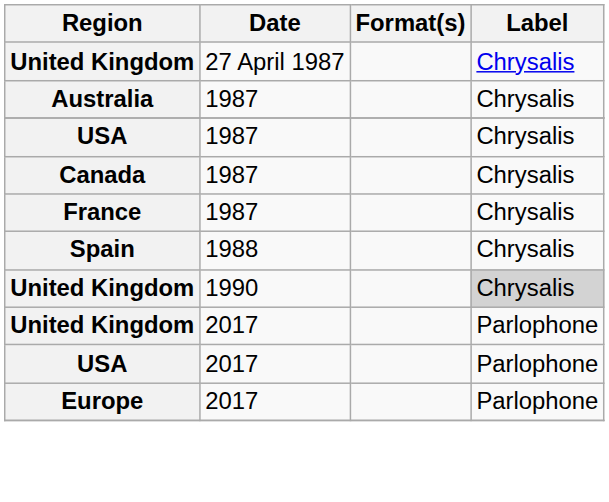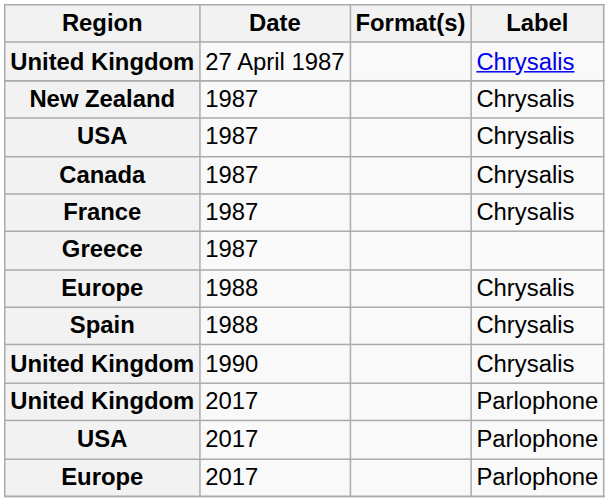 <table class="wikitable plainrowheaders">
 <tr>
 <th scope="col">Region</th>
 <th scope="col">Date</th>
 <th scope="col">Format(s)</th>
 <th scope="col">Label</th>
 </tr>
 <tr>
 <th scope="row">United Kingdom</th>
 <td rowspan="1">27 April 1987</td>
 <td rowspan="1"></td>
 <td rowspan="1"><a href='#'>Chrysalis</a></td>
 </tr>
 <tr>
-<th scope="row">Australia</th>
+</tr>
+<tr>
+<th scope="row">New Zealand</th>
 <td rowspan="1">1987</td>
 <td rowspan="1"></td>
 <td rowspan="1">Chrysalis</td>
-</tr>
-<tr>
 </tr>
 <tr>
 <th scope="row">USA</th>
 <td rowspan="1">1987</td>
 <td rowspan="1"></td>
 <td rowspan="1">Chrysalis</td>
 </tr>
 <tr>
 <th scope="row">Canada</th>
 <td rowspan="1">1987</td>
 <td rowspan="1"></td>
 <td rowspan="1">Chrysalis</td>
 </tr>
 <tr>
 <th scope="row">France</th>
 <td rowspan="1">1987</td>
 <td rowspan="1"></td>
 <td rowspan="1">Chrysalis</td>
 </tr>
 <tr>
+<th scope="row">Greece</th>
+<td rowspan="1">1987</td>
+<td rowspan="1"></td>
+<td rowspan="1"></td>
+</tr>
+<tr>
+<th scope="row">Europe</th>
+<td rowspan="1">1988</td>
+<td rowspan="1"></td>
+<td rowspan="1">Chrysalis</td>
+</tr>
+<tr>
 <th scope="row">Spain</th>
 <td rowspan="1">1988</td>
 <td rowspan="1"></td>
 <td rowspan="1">Chrysalis</td>
 </tr>
 <tr>
 <th scope="row">United Kingdom</th>
 <td rowspan="1">1990</td>
 <td rowspan="1"></td>
-<td rowspan="1" style="background: lightgrey;">Chrysalis</td>
+<td rowspan="1">Chrysalis</td>
 </tr>
 <tr>
 <th scope="row">United Kingdom</th>
 <td rowspan="1">2017</td>
 <td rowspan="1"></td>
 <td rowspan="1">Parlophone</td>
 </tr>
 <tr>
 <th scope="row">USA</th>
 <td rowspan="1">2017</td>
 <td rowspan="1"></td>
 <td rowspan="1">Parlophone</td>
 </tr>
 <tr>
 <th scope="row">Europe</th>
 <td rowspan="1">2017</td>
 <td rowspan="1"></td>
 <td rowspan="1">Parlophone</td>
 </tr>
 <tr>
 </tr>
 </table>
